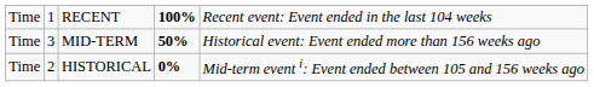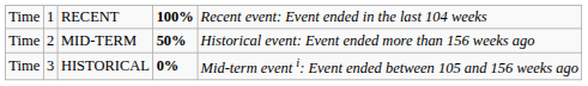 <table class="wikitable">
 <tr>
 <td>Time</td>
 <td>1</td>
 <td>RECENT</td>
 <td><strong>100%</strong></td>
 <td><em>Recent event: Event ended in the last 104 weeks</em></td>
 </tr>
 <tr>
 <td>Time</td>
-<td>3</td>
+<td>2</td>
 <td>MID-TERM</td>
 <td><strong>50%</strong></td>
 <td><em>Historical event: Event ended more than 156 weeks ago</em></td>
 </tr>
 <tr>
 <td>Time</td>
-<td>2</td>
+<td>3</td>
 <td>HISTORICAL</td>
 <td><strong>0%</strong></td>
 <td><em>Mid-term event <sup>i</sup>: Event ended between 105 and 156 weeks ago</em></td>
 </tr>
 </table>
